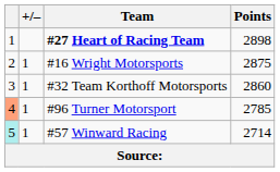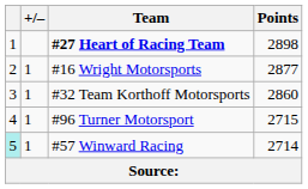 <table class="wikitable" style="font-size: 95%;">
 <tr>
 <th scope="col"></th>
 <th scope="col">+/–</th>
 <th scope="col">Team</th>
 <th scope="col">Points</th>
 </tr>
 <tr>
 <td align=center>1</td>
 <td align="left"></td>
 <td><strong> #27 <a href='#'>Heart of Racing Team</a></strong></td>
 <td align=right>2898</td>
 </tr>
 <tr>
 <td align=center>2</td>
 <td align="left"> 1</td>
 <td> #16 <a href='#'>Wright Motorsports</a></td>
-<td align=right>2875</td>
+<td align=right>2877</td>
 </tr>
 <tr>
 <td align=center>3</td>
 <td align="left"> 1</td>
 <td> #32 Team Korthoff Motorsports</td>
 <td align=right>2860</td>
 </tr>
 <tr>
-<td align=center style="background: lightsalmon;">4</td>
+<td align=center>4</td>
 <td align="left"> 1</td>
 <td> #96 <a href='#'>Turner Motorsport</a></td>
-<td align=right>2785</td>
+<td align=right>2715</td>
 </tr>
 <tr>
 <td align=center style="background: paleturquoise;">5</td>
 <td align="left"> 1</td>
 <td> #57 <a href='#'>Winward Racing</a></td>
 <td align=right>2714</td>
 </tr>
 <tr>
 <th colspan=5>Source:</th>
 </tr>
 </table>
